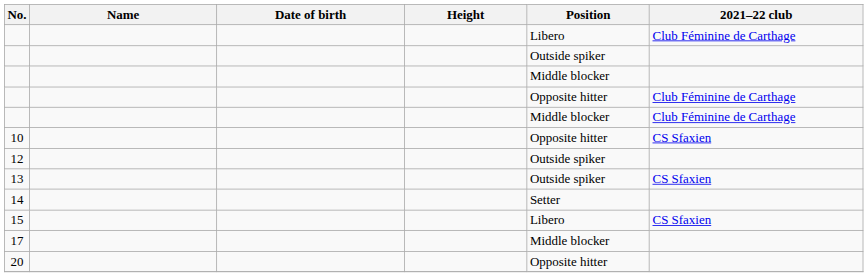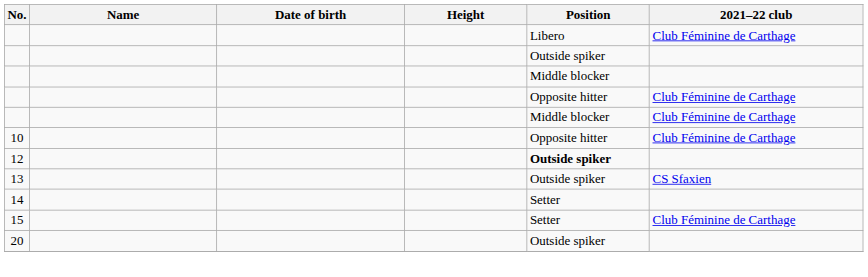 <table class="wikitable sortable" style="font-size:100%; text-align:center;">
 <tr>
 <th>No.</th>
 <th style="width:14em">Name</th>
 <th style="width:14em">Date of birth</th>
 <th style="width:9em">Height</th>
 <th style="width:9em">Position</th>
 <th style="width:16em">2021–22 club</th>
 </tr>
 <tr>
 <td></td>
 <td align=left></td>
 <td align=right></td>
 <td></td>
 <td align=left>Libero</td>
 <td align=left> <a href='#'>Club Féminine de Carthage</a></td>
 </tr>
 <tr>
 <td></td>
 <td align=left></td>
 <td align=right></td>
 <td></td>
 <td align=left>Outside spiker</td>
 <td align=left></td>
 </tr>
 <tr>
 <td></td>
 <td align=left></td>
 <td align=right></td>
 <td></td>
 <td align=left>Middle blocker</td>
 <td align=left></td>
 </tr>
 <tr>
 <td></td>
 <td align=left></td>
 <td align=right></td>
 <td></td>
 <td align=left>Opposite hitter</td>
 <td align=left> <a href='#'>Club Féminine de Carthage</a></td>
 </tr>
 <tr>
 <td></td>
 <td align=left></td>
 <td align=right></td>
 <td></td>
 <td align=left>Middle blocker</td>
 <td align=left> <a href='#'>Club Féminine de Carthage</a></td>
 </tr>
 <tr>
 <td>10</td>
 <td align=left></td>
 <td align=right></td>
 <td></td>
 <td align=left>Opposite hitter</td>
-<td align=left> <a href='#'>CS Sfaxien</a></td>
+<td align=left> <a href='#'>Club Féminine de Carthage</a></td>
 </tr>
 <tr>
 <td>12</td>
 <td align=left></td>
 <td align=right></td>
 <td></td>
-<td align=left>Outside spiker</td>
+<td align=left><strong>Outside spiker</strong></td>
 <td align=left></td>
 </tr>
 <tr>
 <td>13</td>
 <td align=left></td>
 <td align=right></td>
 <td></td>
 <td align=left>Outside spiker</td>
 <td align=left> <a href='#'>CS Sfaxien</a></td>
 </tr>
 <tr>
 <td>14</td>
 <td align=left></td>
 <td align=right></td>
 <td></td>
 <td align=left>Setter</td>
 <td align=left></td>
 </tr>
 <tr>
 <td>15</td>
 <td align=left></td>
 <td align=right></td>
 <td></td>
-<td align=left>Libero</td>
-<td align=left> <a href='#'>CS Sfaxien</a></td>
-</tr>
-<tr>
-<td>17</td>
-<td align=left></td>
-<td align=right></td>
-<td></td>
-<td align=left>Middle blocker</td>
-<td align=left></td>
+<td align=left>Setter</td>
+<td align=left> <a href='#'>Club Féminine de Carthage</a></td>
 </tr>
 <tr>
 <td>20</td>
 <td align=left></td>
 <td align=right></td>
 <td></td>
-<td align=left>Opposite hitter</td>
+<td align=left>Outside spiker</td>
 <td align=left></td>
 </tr>
 <tr>
 </tr>
 </table>
